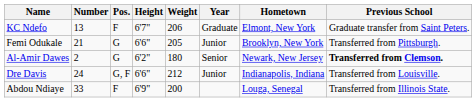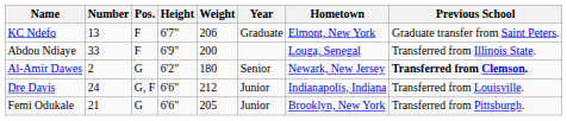 <table class="wikitable sortable" border="1">
 <tr>
 <th>Name</th>
 <th>Number</th>
 <th>Pos.</th>
 <th>Height</th>
 <th>Weight</th>
 <th>Year</th>
 <th>Hometown</th>
 <th class="unsortable">Previous School</th>
 </tr>
 <tr>
 <td><a href='#'>KC Ndefo</a></td>
 <td>13</td>
 <td>F</td>
 <td>6'7"</td>
 <td>206</td>
 <td>Graduate</td>
 <td><a href='#'>Elmont, New York</a></td>
 <td>Graduate transfer from <a href='#'>Saint Peters</a>.</td>
 </tr>
 <tr>
-<td>Femi Odukale</td>
-<td>21</td>
-<td>G</td>
-<td>6'6"</td>
-<td>205</td>
-<td>Junior</td>
-<td><a href='#'>Brooklyn, New York</a></td>
-<td>Transferred from <a href='#'>Pittsburgh</a>.</td>
+<td>Abdou Ndiaye</td>
+<td>33</td>
+<td>F</td>
+<td>6'9"</td>
+<td>200</td>
+<td></td>
+<td><a href='#'>Louga, Senegal</a></td>
+<td>Transferred from <a href='#'>Illinois State</a>.</td>
 </tr>
 <tr>
 <td><a href='#'>Al-Amir Dawes</a></td>
 <td>2</td>
 <td>G</td>
 <td>6'2"</td>
 <td>180</td>
 <td>Senior</td>
 <td><a href='#'>Newark, New Jersey</a></td>
 <td><strong>Transferred from <a href='#'>Clemson</a>.</strong></td>
 </tr>
 <tr>
 <td><a href='#'>Dre Davis</a></td>
 <td>24</td>
 <td>G, F</td>
 <td>6'6"</td>
 <td>212</td>
 <td>Junior</td>
 <td><a href='#'>Indianapolis, Indiana</a></td>
 <td>Transferred from <a href='#'>Louisville</a>.</td>
 </tr>
 <tr>
-<td>Abdou Ndiaye</td>
-<td>33</td>
-<td>F</td>
-<td>6'9"</td>
-<td>200</td>
-<td></td>
-<td><a href='#'>Louga, Senegal</a></td>
-<td>Transferred from <a href='#'>Illinois State</a>.</td>
+<td>Femi Odukale</td>
+<td>21</td>
+<td>G</td>
+<td>6'6"</td>
+<td>205</td>
+<td>Junior</td>
+<td><a href='#'>Brooklyn, New York</a></td>
+<td>Transferred from <a href='#'>Pittsburgh</a>.</td>
 </tr>
 </table>
